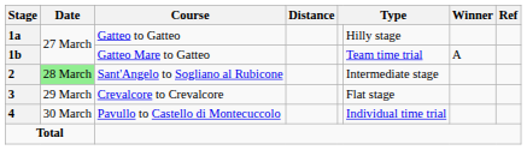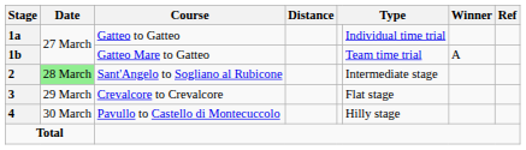 <table class="wikitable">
 <tr>
 <th>Stage</th>
 <th>Date</th>
 <th>Course</th>
 <th>Distance</th>
 <th colspan="2">Type</th>
 <th>Winner</th>
 <th>Ref</th>
 </tr>
 <tr>
 <th style="text-align:left">1a</th>
 <td align=right rowspan=2>27 March</td>
 <td><a href='#'>Gatteo</a> to Gatteo</td>
 <td style="text-align:center;"></td>
 <td></td>
-<td>Hilly stage</td>
+<td><a href='#'>Individual time trial</a></td>
 <td></td>
 <td></td>
 </tr>
 <tr>
 <th style="text-align:left">1b</th>
 <td><a href='#'>Gatteo Mare</a> to Gatteo</td>
 <td style="text-align:center;"></td>
 <td></td>
 <td><a href='#'>Team time trial</a></td>
 <td> A</td>
 <td></td>
 </tr>
 <tr>
 <th style="text-align:left">2</th>
 <td align=right style="background: lightgreen;">28 March</td>
 <td><a href='#'>Sant'Angelo</a> to <a href='#'>Sogliano al Rubicone</a></td>
 <td style="text-align:center;"></td>
 <td></td>
 <td>Intermediate stage</td>
 <td></td>
 <td></td>
 </tr>
 <tr>
 <th style="text-align:left">3</th>
 <td align=right>29 March</td>
 <td><a href='#'>Crevalcore</a> to Crevalcore</td>
 <td style="text-align:center;"></td>
 <td></td>
 <td>Flat stage</td>
 <td></td>
 <td></td>
 </tr>
 <tr>
 <th style="text-align:left">4</th>
 <td align=right>30 March</td>
 <td><a href='#'>Pavullo</a> to <a href='#'>Castello di Montecuccolo</a></td>
 <td style="text-align:center;"></td>
 <td></td>
-<td><a href='#'>Individual time trial</a></td>
+<td>Hilly stage</td>
 <td></td>
 <td></td>
 </tr>
 <tr>
 <td colspan="2" style="text-align:center;"><strong>Total</strong></td>
 <td colspan="6" style="text-align:center;"></td>
 </tr>
 </table>
